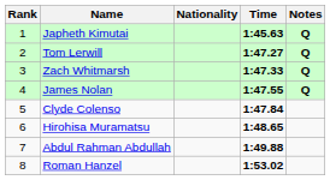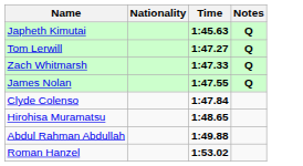 <table class="wikitable sortable" style="text-align:center">
 <tr>
-<th>Rank</th>
 <th>Name</th>
 <th>Nationality</th>
 <th>Time</th>
 <th>Notes</th>
 </tr>
 <tr bgcolor=ccffcc>
-<td>1</td>
 <td align=left><a href='#'>Japheth Kimutai</a></td>
 <td align=left></td>
 <td><strong>1:45.63</strong></td>
 <td><strong>Q</strong></td>
 </tr>
 <tr bgcolor=ccffcc>
-<td>2</td>
 <td align=left><a href='#'>Tom Lerwill</a></td>
 <td align=left></td>
 <td><strong>1:47.27</strong></td>
 <td><strong>Q</strong></td>
 </tr>
 <tr bgcolor=ccffcc>
-<td>3</td>
 <td align=left><a href='#'>Zach Whitmarsh</a></td>
 <td align=left></td>
 <td><strong>1:47.33</strong></td>
 <td><strong>Q</strong></td>
 </tr>
 <tr bgcolor=ccffcc>
-<td>4</td>
 <td align=left><a href='#'>James Nolan</a></td>
 <td align=left></td>
 <td><strong>1:47.55</strong></td>
 <td><strong>Q</strong></td>
 </tr>
 <tr>
-<td>5</td>
 <td align=left><a href='#'>Clyde Colenso</a></td>
 <td align=left></td>
 <td><strong>1:47.84</strong></td>
 <td></td>
 </tr>
 <tr>
-<td>6</td>
 <td align=left><a href='#'>Hirohisa Muramatsu</a></td>
 <td align=left></td>
 <td><strong>1:48.65</strong></td>
 <td></td>
 </tr>
 <tr>
-<td>7</td>
 <td align=left><a href='#'>Abdul Rahman Abdullah</a></td>
 <td align=left></td>
 <td><strong>1:49.88</strong></td>
 <td></td>
 </tr>
 <tr>
-<td>8</td>
 <td align=left><a href='#'>Roman Hanzel</a></td>
 <td align=left></td>
 <td><strong>1:53.02</strong></td>
 <td></td>
 </tr>
 </table>
